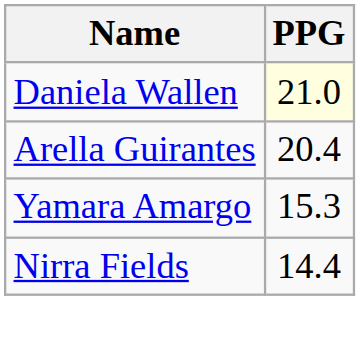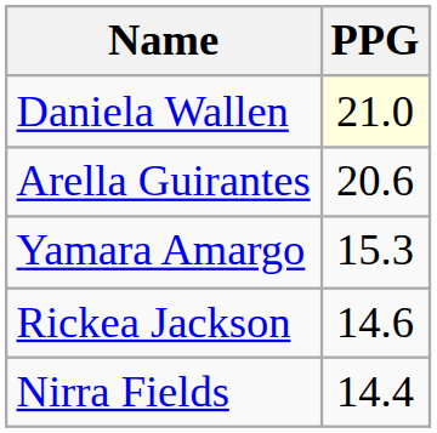 <table class=wikitable>
 <tr>
 <th>Name</th>
 <th>PPG</th>
 </tr>
 <tr>
 <td> <a href='#'>Daniela Wallen</a></td>
 <td align=center style="background: lightyellow;">21.0</td>
 </tr>
 <tr>
 <td> <a href='#'>Arella Guirantes</a></td>
-<td align=center>20.4</td>
+<td align=center>20.6</td>
 </tr>
 <tr>
 <td> <a href='#'>Yamara Amargo</a></td>
 <td align=center>15.3</td>
 </tr>
 <tr>
+<td> <a href='#'>Rickea Jackson</a></td>
+<td align=center>14.6</td>
+</tr>
+<tr>
 <td> <a href='#'>Nirra Fields</a></td>
 <td align=center>14.4</td>
 </tr>
 </table>
